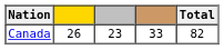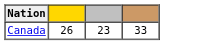 <table border="1" cellpadding="2" cellspacing="0">
 <tr bgcolor="#efefef">
 <th>Nation</th>
 <th bgcolor="gold">      </th>
 <th bgcolor="silver">      </th>
 <th bgcolor="CC9966">      </th>
-<th><strong>Total </strong></th>
 </tr>
 <tr align="center">
 <td> <a href='#'>Canada</a></td>
 <td>26</td>
 <td>23</td>
 <td>33</td>
-<td>82</td>
 </tr>
 </table>
